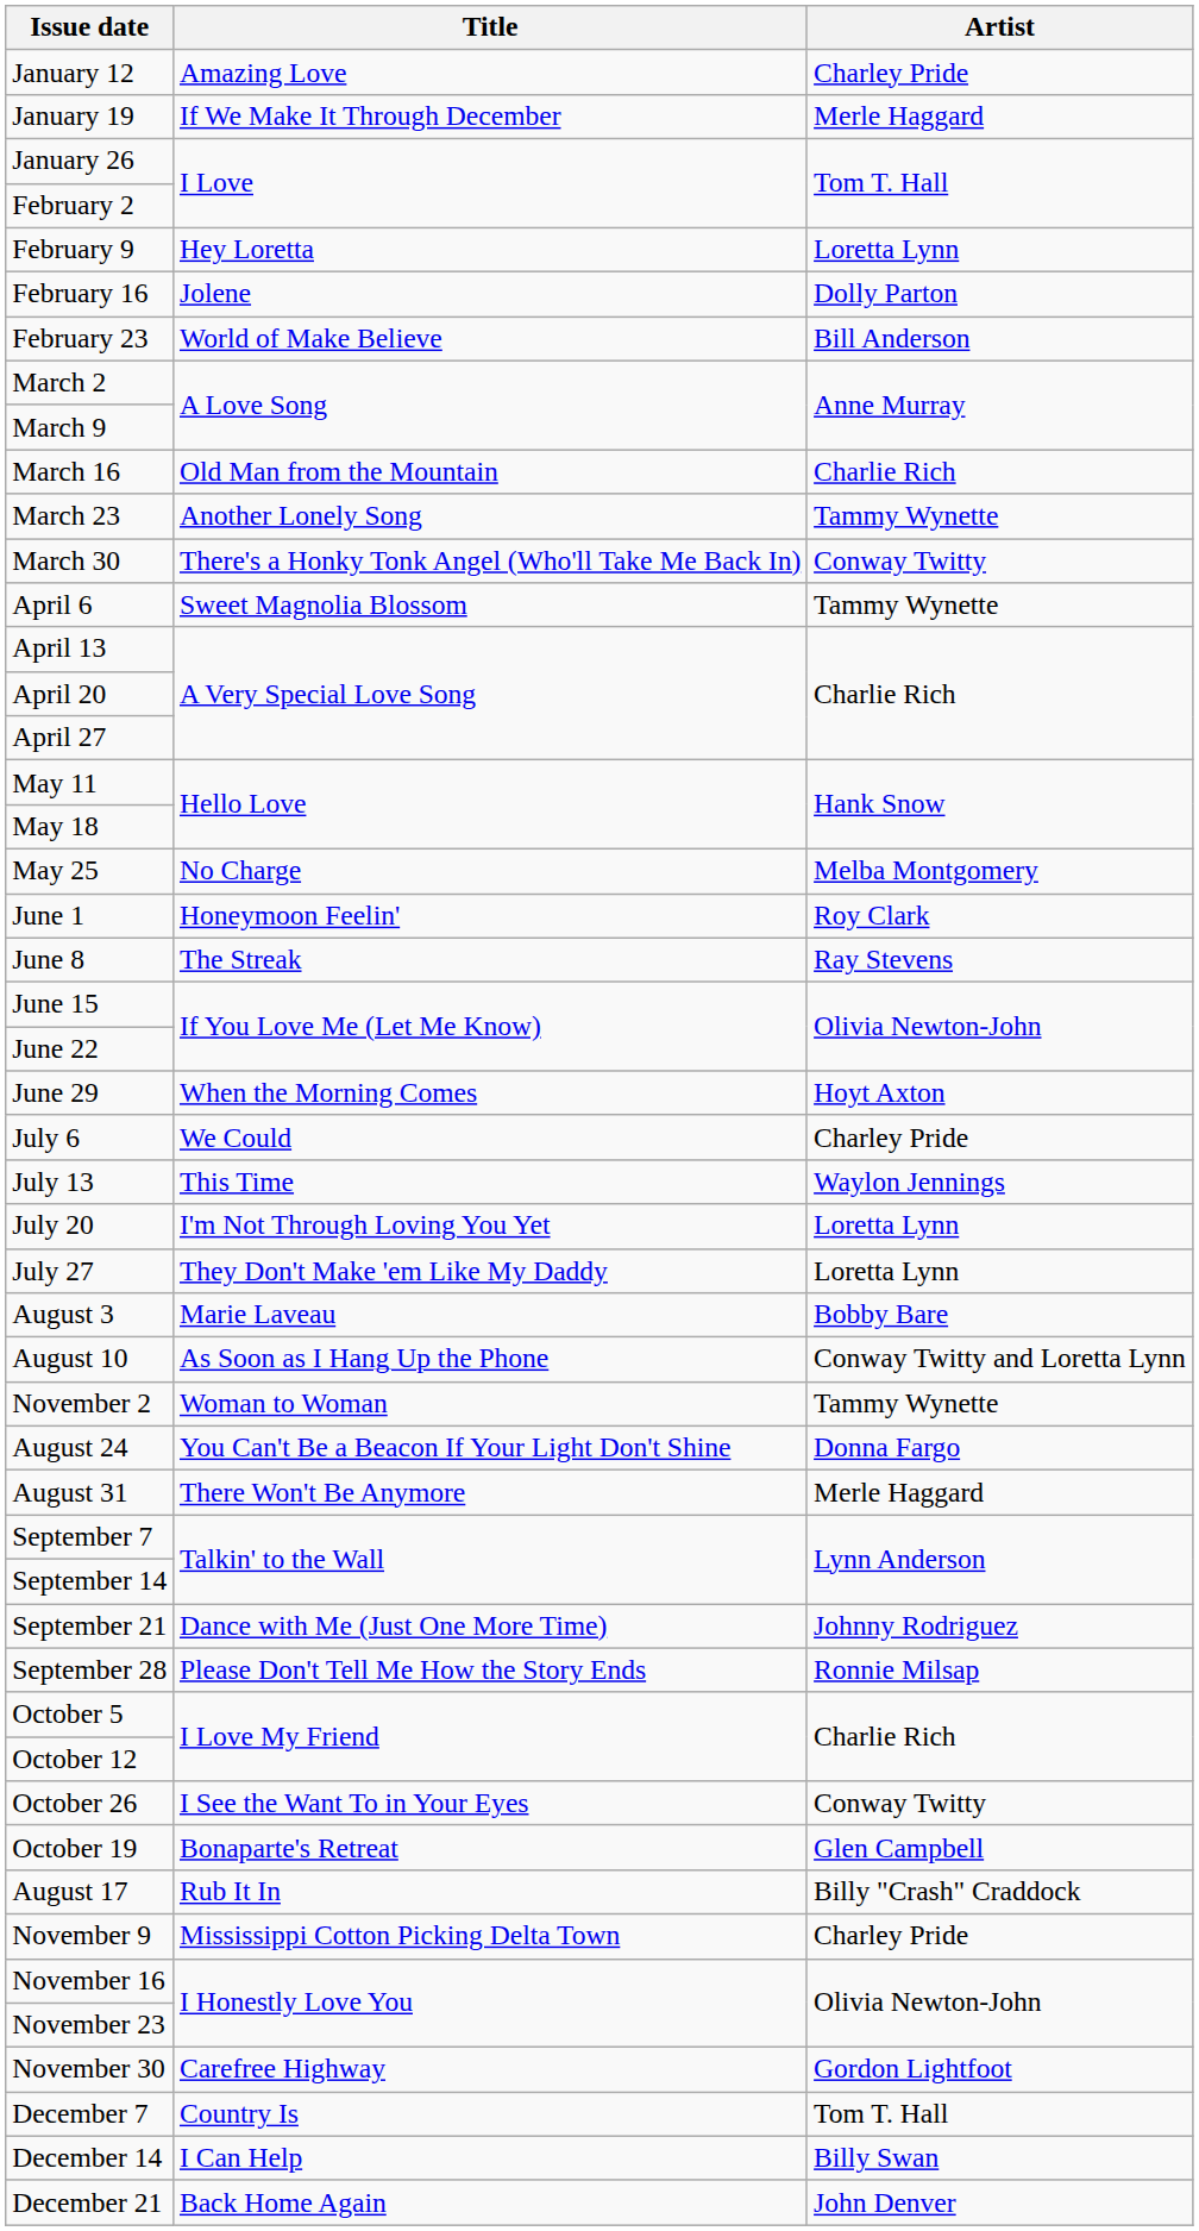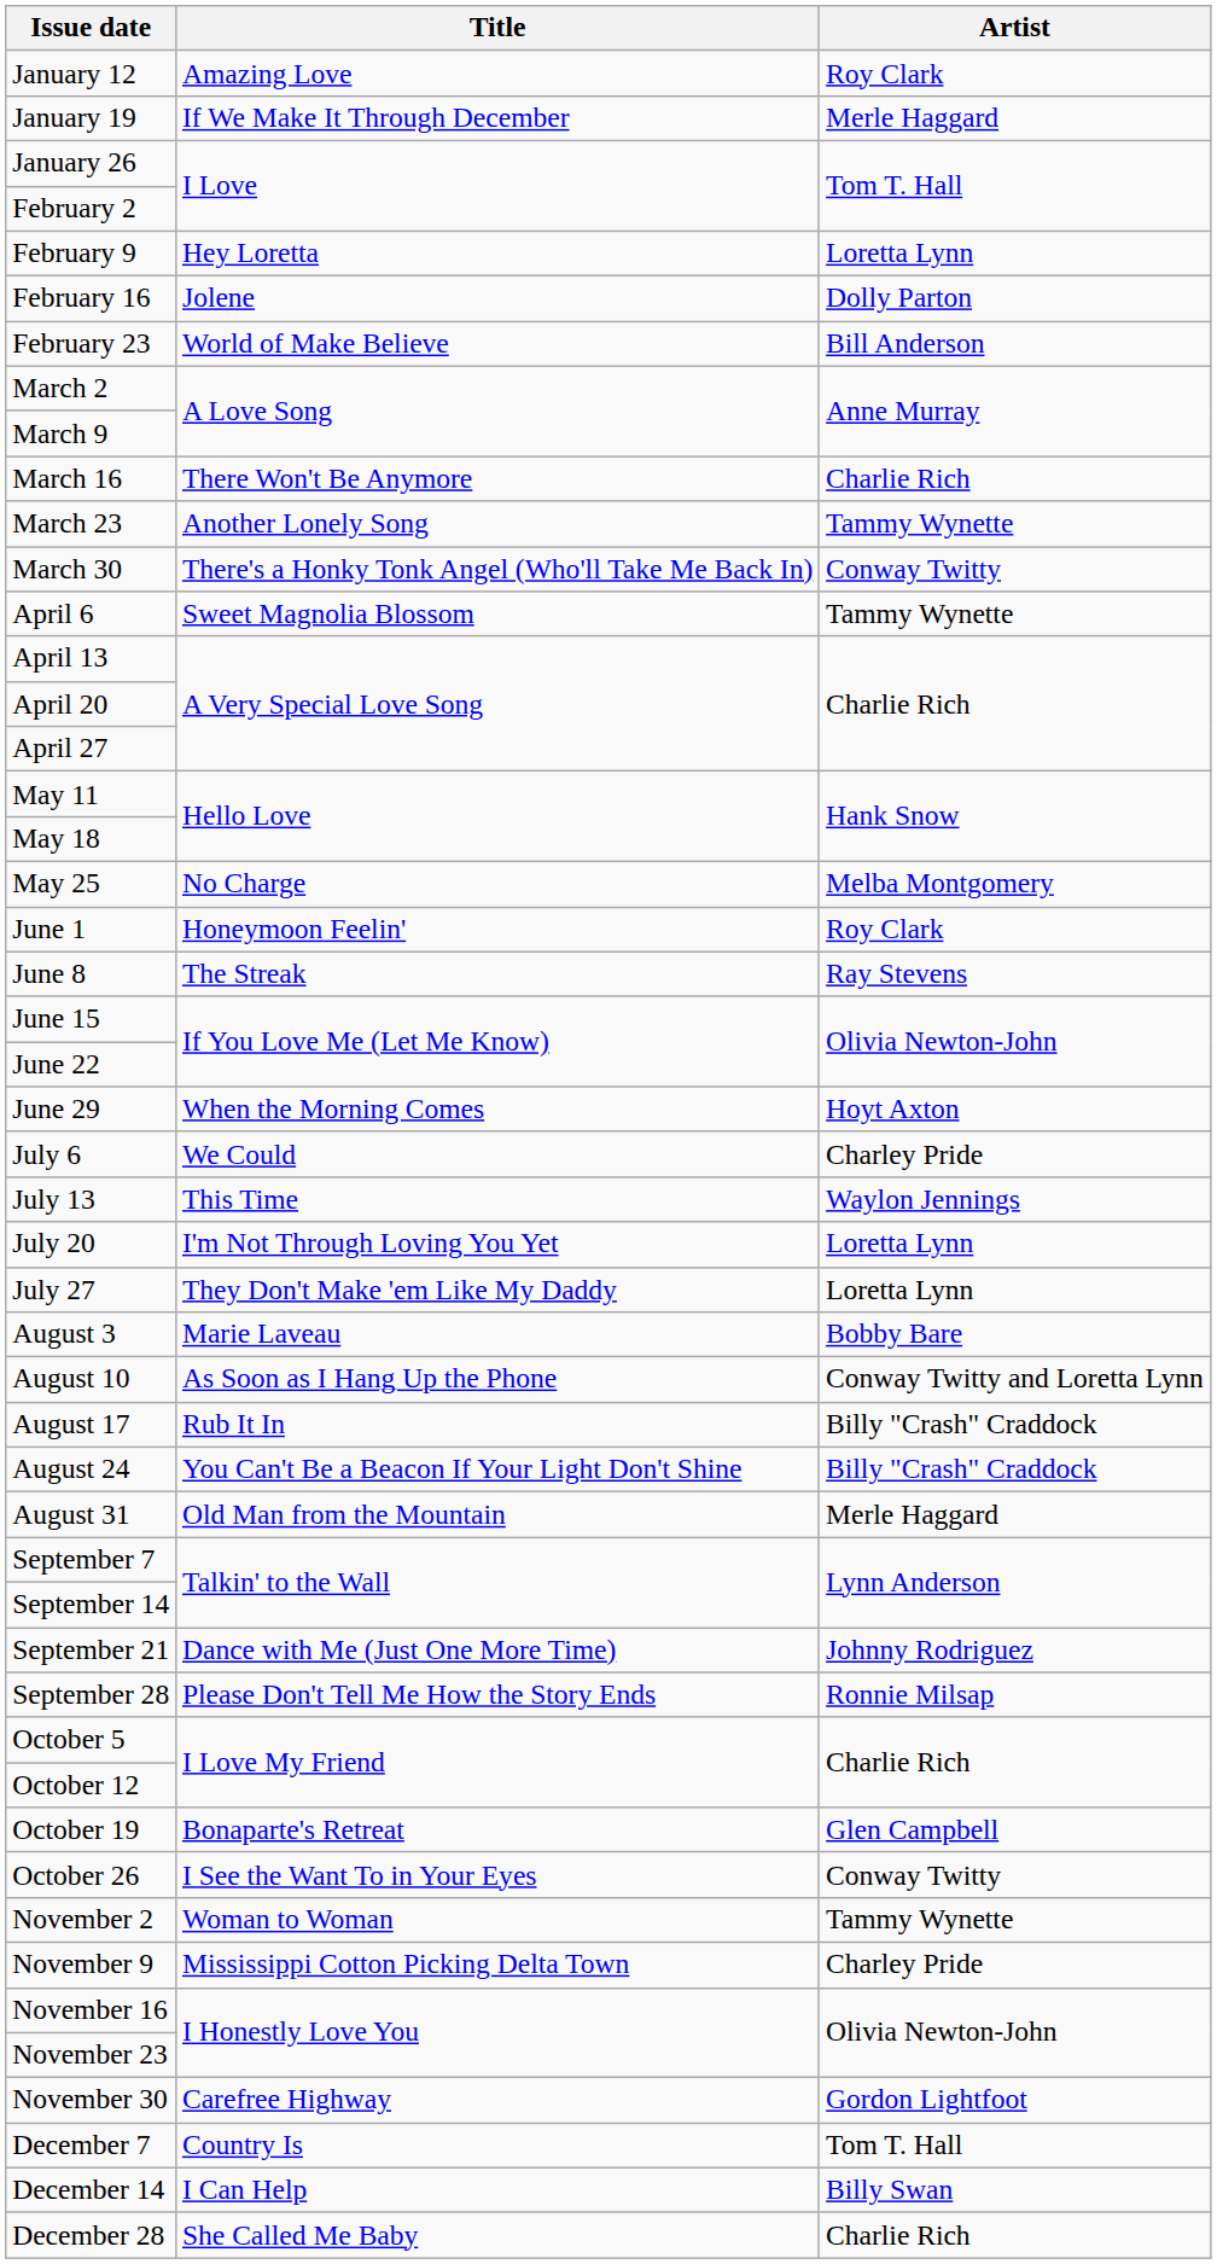 <table class="wikitable">
 <tr>
 <th>Issue date</th>
 <th>Title</th>
 <th>Artist</th>
 </tr>
 <tr>
 <td>January 12</td>
 <td><a href='#'>Amazing Love</a></td>
-<td><a href='#'>Charley Pride</a></td>
+<td><a href='#'>Roy Clark</a></td>
 </tr>
 <tr>
 <td>January 19</td>
 <td><a href='#'>If We Make It Through December</a></td>
 <td><a href='#'>Merle Haggard</a></td>
 </tr>
 <tr>
 <td>January 26</td>
 <td rowspan=2><a href='#'>I Love</a></td>
 <td rowspan=2><a href='#'>Tom T. Hall</a></td>
 </tr>
 <tr>
 <td>February 2</td>
 </tr>
 <tr>
 <td>February 9</td>
 <td><a href='#'>Hey Loretta</a></td>
 <td><a href='#'>Loretta Lynn</a></td>
 </tr>
 <tr>
 <td>February 16</td>
 <td><a href='#'>Jolene</a></td>
 <td><a href='#'>Dolly Parton</a></td>
 </tr>
 <tr>
 <td>February 23</td>
 <td><a href='#'>World of Make Believe</a></td>
 <td><a href='#'>Bill Anderson</a></td>
 </tr>
 <tr>
 <td>March 2</td>
 <td rowspan=2><a href='#'>A Love Song</a></td>
 <td rowspan=2><a href='#'>Anne Murray</a></td>
 </tr>
 <tr>
 <td>March 9</td>
 </tr>
 <tr>
 <td>March 16</td>
-<td><a href='#'>Old Man from the Mountain</a></td>
+<td><a href='#'>There Won't Be Anymore</a></td>
 <td><a href='#'>Charlie Rich</a></td>
 </tr>
 <tr>
 <td>March 23</td>
 <td><a href='#'>Another Lonely Song</a></td>
 <td><a href='#'>Tammy Wynette</a></td>
 </tr>
 <tr>
 <td>March 30</td>
 <td><a href='#'>There's a Honky Tonk Angel (Who'll Take Me Back In)</a></td>
 <td><a href='#'>Conway Twitty</a></td>
 </tr>
 <tr>
 <td>April 6</td>
 <td><a href='#'>Sweet Magnolia Blossom</a></td>
 <td>Tammy Wynette</td>
 </tr>
 <tr>
 <td>April 13</td>
 <td rowspan=3><a href='#'>A Very Special Love Song</a></td>
 <td rowspan=3>Charlie Rich</td>
 </tr>
 <tr>
 <td>April 20</td>
 </tr>
 <tr>
 <td>April 27</td>
 </tr>
 <tr>
 <td>May 11</td>
 <td rowspan=2><a href='#'>Hello Love</a></td>
 <td rowspan=2><a href='#'>Hank Snow</a></td>
 </tr>
 <tr>
 <td>May 18</td>
 </tr>
 <tr>
 <td>May 25</td>
 <td><a href='#'>No Charge</a></td>
 <td><a href='#'>Melba Montgomery</a></td>
 </tr>
 <tr>
 <td>June 1</td>
 <td><a href='#'>Honeymoon Feelin'</a></td>
 <td><a href='#'>Roy Clark</a></td>
 </tr>
 <tr>
 <td>June 8</td>
 <td><a href='#'>The Streak</a></td>
 <td><a href='#'>Ray Stevens</a></td>
 </tr>
 <tr>
 <td>June 15</td>
 <td rowspan=2><a href='#'>If You Love Me (Let Me Know)</a></td>
 <td rowspan=2><a href='#'>Olivia Newton-John</a></td>
 </tr>
 <tr>
 <td>June 22</td>
 </tr>
 <tr>
 <td>June 29</td>
 <td><a href='#'>When the Morning Comes</a></td>
 <td><a href='#'>Hoyt Axton</a></td>
 </tr>
 <tr>
 <td>July 6</td>
 <td><a href='#'>We Could</a></td>
 <td>Charley Pride</td>
 </tr>
 <tr>
 <td>July 13</td>
 <td><a href='#'>This Time</a></td>
 <td><a href='#'>Waylon Jennings</a></td>
 </tr>
 <tr>
 <td>July 20</td>
 <td><a href='#'>I'm Not Through Loving You Yet</a></td>
 <td><a href='#'>Loretta Lynn</a></td>
 </tr>
 <tr>
 <td>July 27</td>
 <td><a href='#'>They Don't Make 'em Like My Daddy</a></td>
 <td>Loretta Lynn</td>
 </tr>
 <tr>
 <td>August 3</td>
 <td><a href='#'>Marie Laveau</a></td>
 <td><a href='#'>Bobby Bare</a></td>
 </tr>
 <tr>
 <td>August 10</td>
 <td><a href='#'>As Soon as I Hang Up the Phone</a></td>
 <td>Conway Twitty and Loretta Lynn</td>
 </tr>
 <tr>
-<td>November 2</td>
-<td><a href='#'>Woman to Woman</a></td>
-<td>Tammy Wynette</td>
+<td>August 17</td>
+<td><a href='#'>Rub It In</a></td>
+<td>Billy "Crash" Craddock</td>
 </tr>
 <tr>
 <td>August 24</td>
 <td><a href='#'>You Can't Be a Beacon If Your Light Don't Shine</a></td>
-<td><a href='#'>Donna Fargo</a></td>
+<td><a href='#'>Billy "Crash" Craddock</a></td>
 </tr>
 <tr>
 <td>August 31</td>
-<td><a href='#'>There Won't Be Anymore</a></td>
+<td><a href='#'>Old Man from the Mountain</a></td>
 <td>Merle Haggard</td>
 </tr>
 <tr>
 <td>September 7</td>
 <td rowspan=2><a href='#'>Talkin' to the Wall</a></td>
 <td rowspan=2><a href='#'>Lynn Anderson</a></td>
 </tr>
 <tr>
 <td>September 14</td>
 </tr>
 <tr>
 <td>September 21</td>
 <td><a href='#'>Dance with Me (Just One More Time)</a></td>
 <td><a href='#'>Johnny Rodriguez</a></td>
 </tr>
 <tr>
 <td>September 28</td>
 <td><a href='#'>Please Don't Tell Me How the Story Ends</a></td>
 <td><a href='#'>Ronnie Milsap</a></td>
 </tr>
 <tr>
 <td>October 5</td>
 <td rowspan=2><a href='#'>I Love My Friend</a></td>
 <td rowspan=2>Charlie Rich</td>
 </tr>
 <tr>
 <td>October 12</td>
 </tr>
 <tr>
+<td>October 19</td>
+<td><a href='#'>Bonaparte's Retreat</a></td>
+<td><a href='#'>Glen Campbell</a></td>
+</tr>
+<tr>
 <td>October 26</td>
 <td><a href='#'>I See the Want To in Your Eyes</a></td>
 <td>Conway Twitty</td>
 </tr>
 <tr>
-<td>October 19</td>
-<td><a href='#'>Bonaparte's Retreat</a></td>
-<td><a href='#'>Glen Campbell</a></td>
-</tr>
-<tr>
-<td>August 17</td>
-<td><a href='#'>Rub It In</a></td>
-<td>Billy "Crash" Craddock</td>
+<td>November 2</td>
+<td><a href='#'>Woman to Woman</a></td>
+<td>Tammy Wynette</td>
 </tr>
 <tr>
 <td>November 9</td>
 <td><a href='#'>Mississippi Cotton Picking Delta Town</a></td>
 <td>Charley Pride</td>
 </tr>
 <tr>
 <td>November 16</td>
 <td rowspan=2><a href='#'>I Honestly Love You</a></td>
 <td rowspan=2>Olivia Newton-John</td>
 </tr>
 <tr>
 <td>November 23</td>
 </tr>
 <tr>
 <td>November 30</td>
 <td><a href='#'>Carefree Highway</a></td>
 <td><a href='#'>Gordon Lightfoot</a></td>
 </tr>
 <tr>
 <td>December 7</td>
 <td><a href='#'>Country Is</a></td>
 <td>Tom T. Hall</td>
 </tr>
 <tr>
 <td>December 14</td>
 <td><a href='#'>I Can Help</a></td>
 <td><a href='#'>Billy Swan</a></td>
 </tr>
 <tr>
-<td>December 21</td>
-<td><a href='#'>Back Home Again</a></td>
-<td><a href='#'>John Denver</a></td>
+<td>December 28</td>
+<td><a href='#'>She Called Me Baby</a></td>
+<td>Charlie Rich</td>
 </tr>
 </table>
